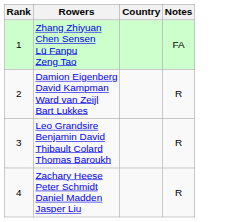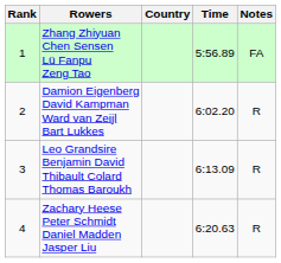 <table class="wikitable" style="text-align:center">
 <tr>
 <th>Rank</th>
 <th>Rowers</th>
 <th>Country</th>
+<th>Time</th>
 <th>Notes</th>
 </tr>
 <tr bgcolor=ccffcc>
 <td>1</td>
 <td align="left"><a href='#'>Zhang Zhiyuan</a><br><a href='#'>Chen Sensen</a><br><a href='#'>Lü Fanpu</a><br><a href='#'>Zeng Tao</a></td>
 <td align="left"></td>
+<td>5:56.89</td>
 <td>FA</td>
 </tr>
 <tr>
 <td>2</td>
 <td align="left"><a href='#'>Damion Eigenberg</a><br><a href='#'>David Kampman</a><br><a href='#'>Ward van Zeijl</a><br><a href='#'>Bart Lukkes</a></td>
 <td align="left"></td>
+<td>6:02.20</td>
 <td>R</td>
 </tr>
 <tr>
 <td>3</td>
 <td align="left"><a href='#'>Leo Grandsire</a><br><a href='#'>Benjamin David</a><br><a href='#'>Thibault Colard</a><br><a href='#'>Thomas Baroukh</a></td>
 <td align="left"></td>
+<td>6:13.09</td>
 <td>R</td>
 </tr>
 <tr>
 <td>4</td>
 <td align="left"><a href='#'>Zachary Heese</a><br><a href='#'>Peter Schmidt</a><br><a href='#'>Daniel Madden</a><br><a href='#'>Jasper Liu</a></td>
 <td align="left"></td>
+<td>6:20.63</td>
 <td>R</td>
 </tr>
 </table>
